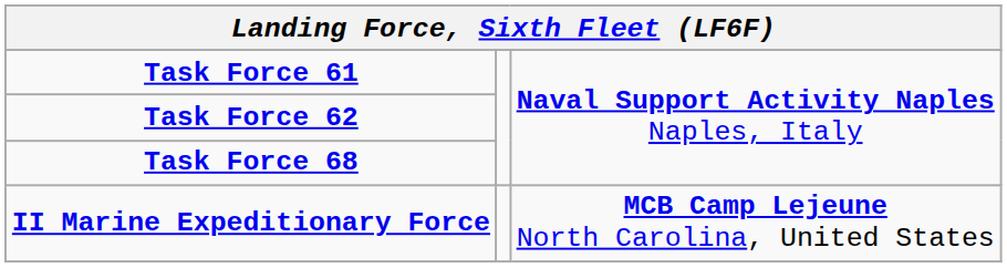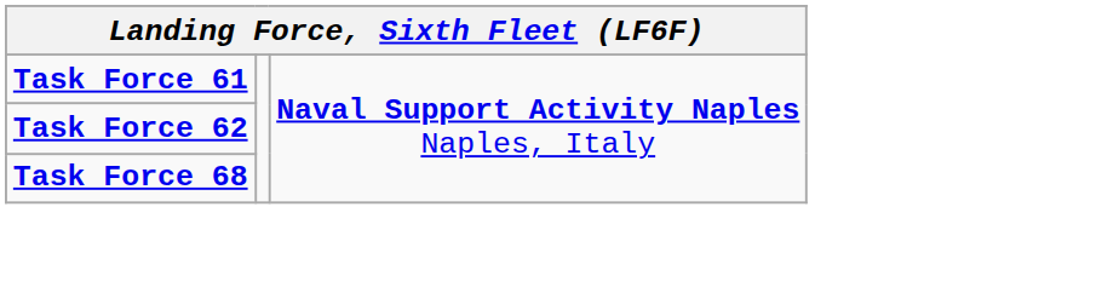 <table class="wikitable" style="text-align:center;">
 <tr>
 <th colspan="3"><strong><em>Landing Force, <a href='#'>Sixth Fleet</a> (LF6F)</em></strong></th>
 </tr>
 <tr>
 <td><strong><a href='#'>Task Force 61</a></strong></td>
 <td rowspan="3"></td>
 <td rowspan="3"><strong><a href='#'>Naval Support Activity Naples</a></strong><br><a href='#'>Naples, Italy</a></td>
 </tr>
 <tr>
 <td><strong><a href='#'>Task Force 62</a></strong></td>
 </tr>
 <tr>
 <td><strong><a href='#'>Task Force 68</a></strong></td>
 </tr>
-<tr>
-<td><strong><a href='#'>II Marine Expeditionary Force</a></strong></td>
-<td></td>
-<td><strong><a href='#'>MCB Camp Lejeune</a></strong><br> <a href='#'>North Carolina</a>, United States<br></td>
-</tr>
 </table>
